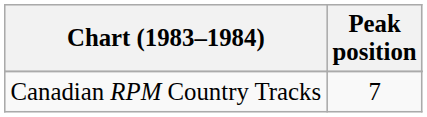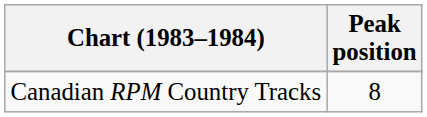 <table class="wikitable">
 <tr>
 <th align="left">Chart (1983–1984)</th>
 <th align="center">Peak<br>position</th>
 </tr>
 <tr>
 </tr>
 <tr>
 <td align="left">Canadian <em>RPM</em> Country Tracks</td>
-<td align="center">7</td>
+<td align="center">8</td>
 </tr>
 </table>
